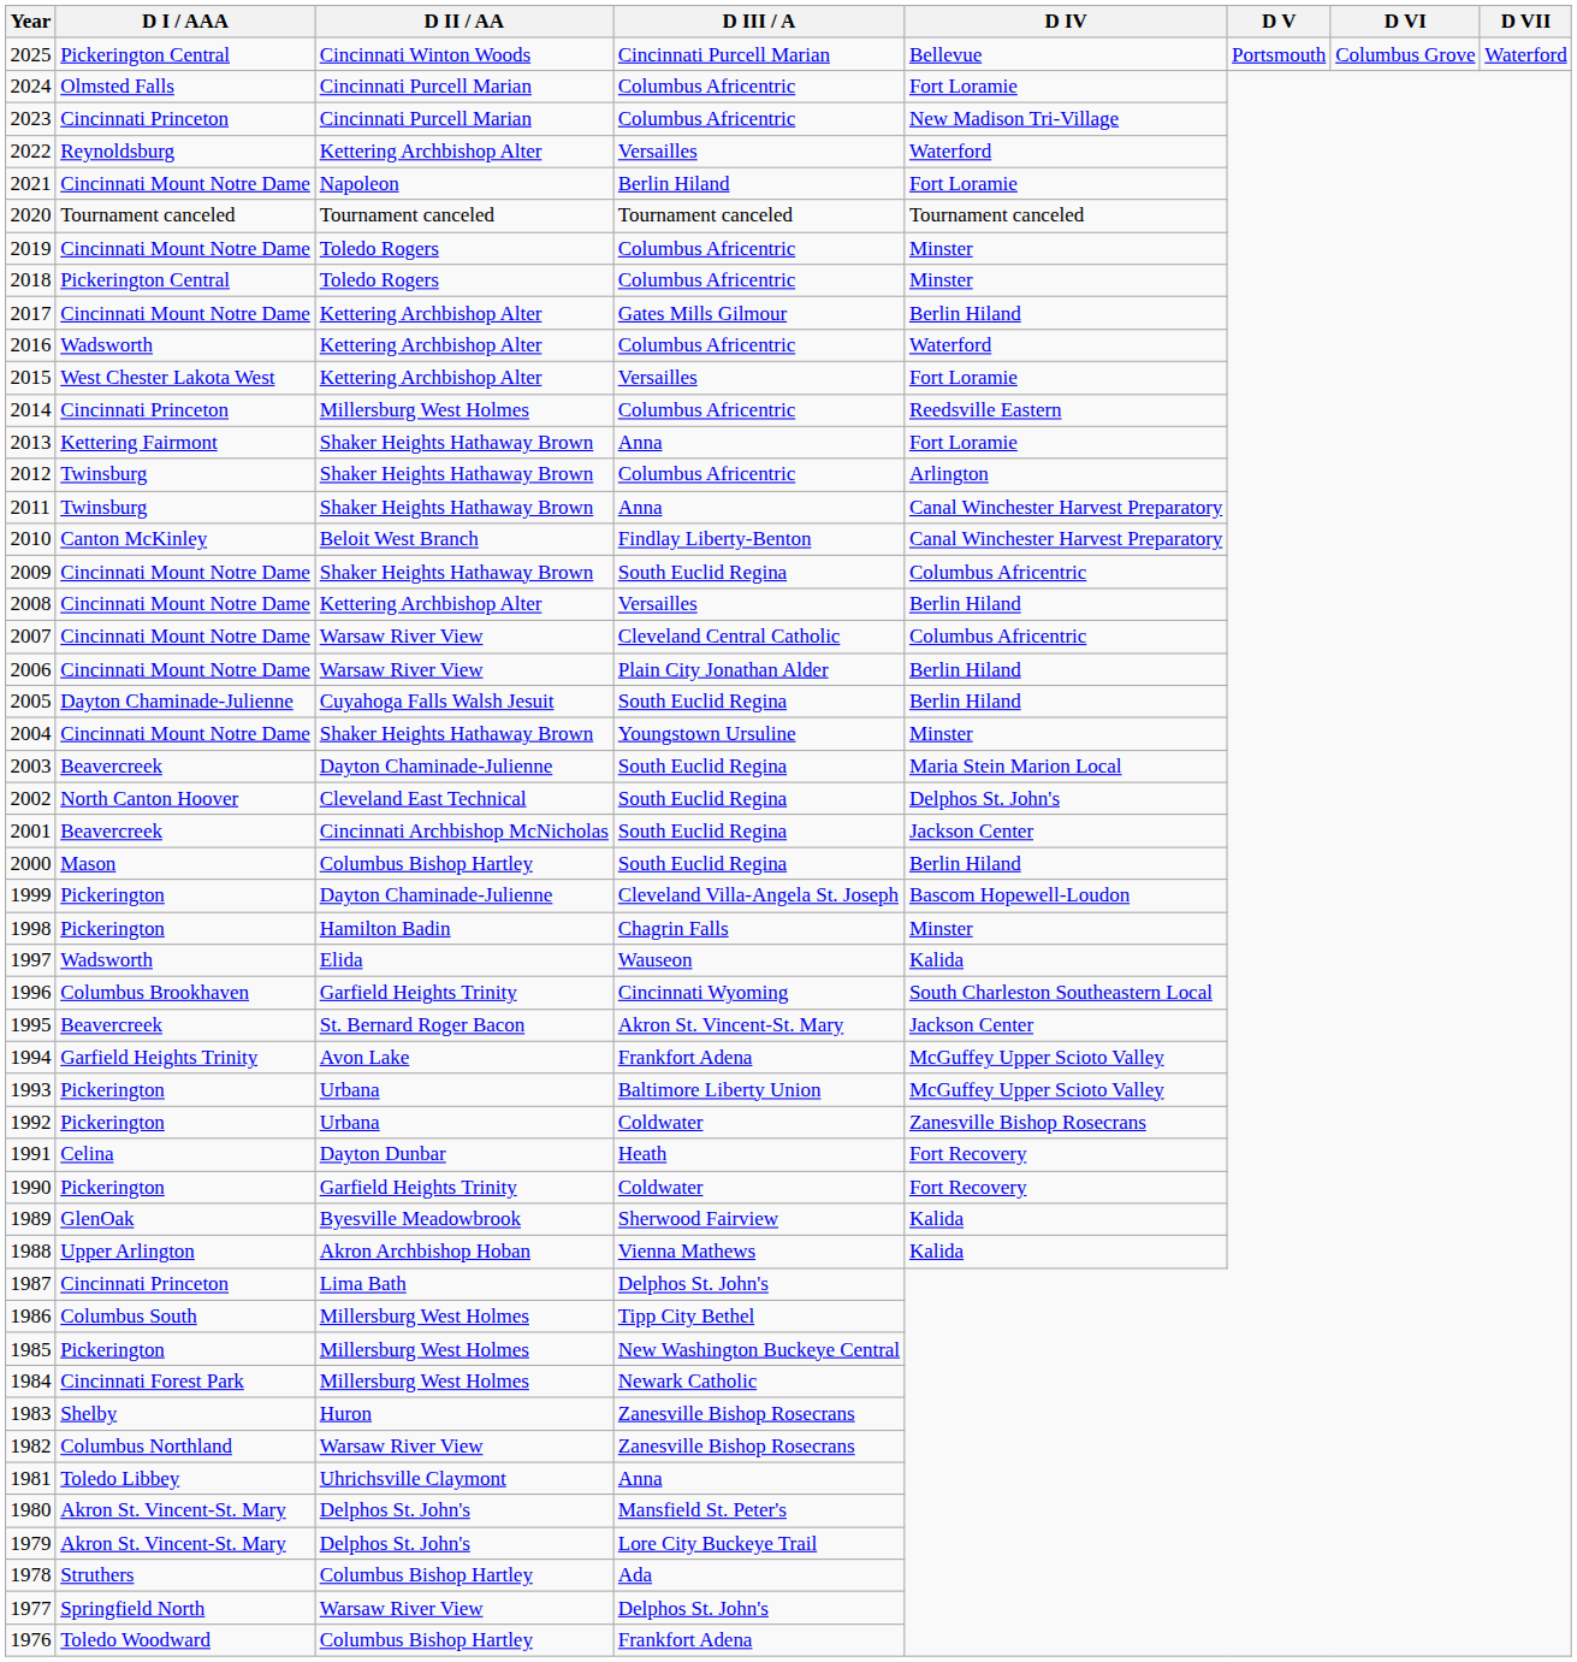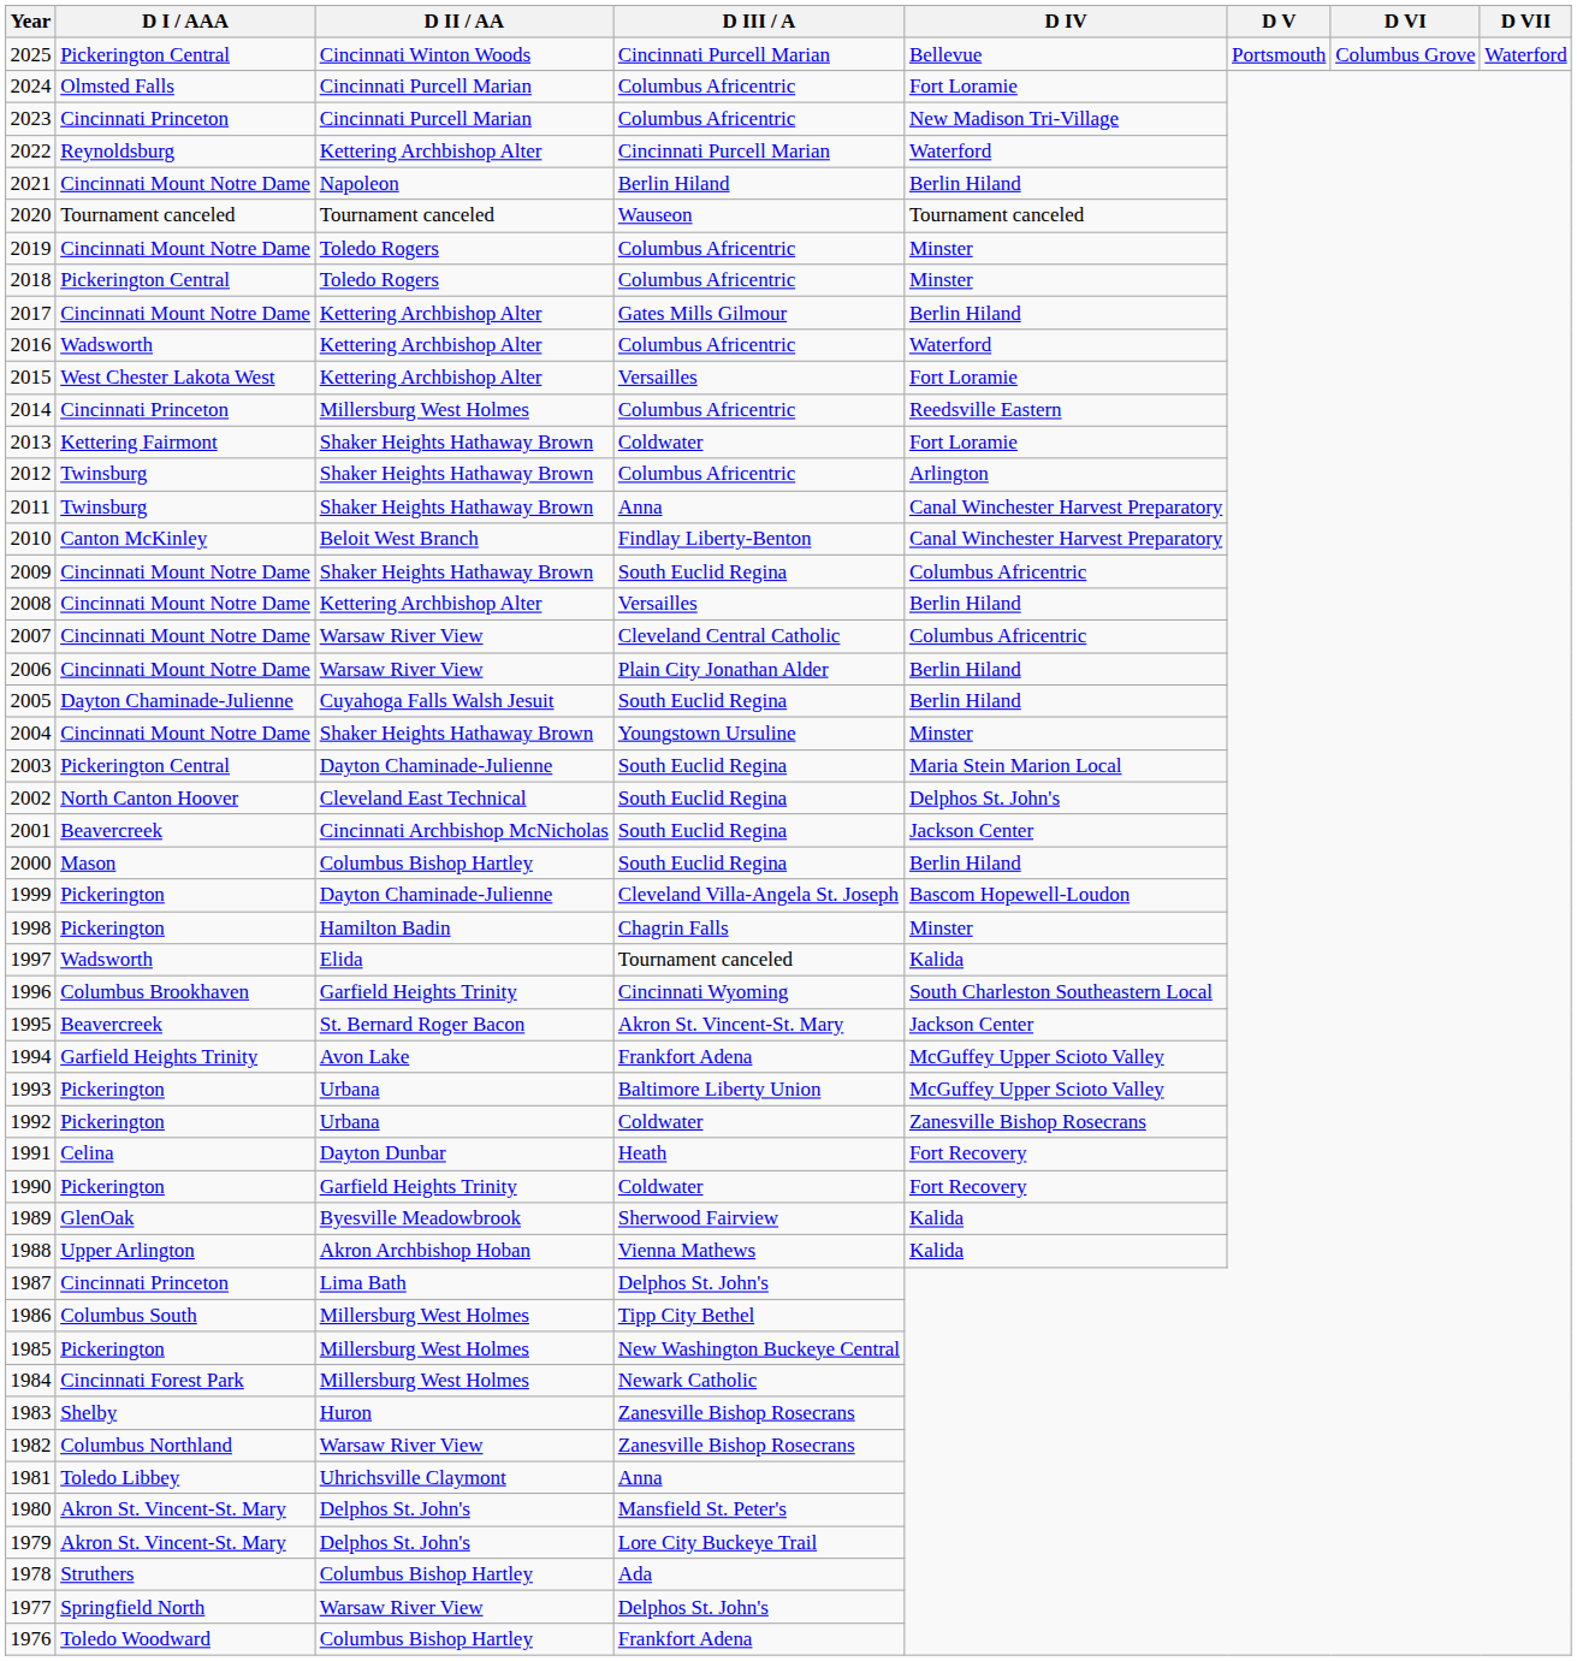 <table class="wikitable">
 <tr>
 <th>Year</th>
 <th>D I / AAA</th>
 <th>D II / AA</th>
 <th>D III / A</th>
 <th>D IV</th>
 <th>D V</th>
 <th>D VI</th>
 <th>D VII</th>
 </tr>
 <tr>
 <td>2025</td>
 <td><a href='#'>Pickerington Central</a></td>
 <td><a href='#'>Cincinnati Winton Woods</a></td>
 <td><a href='#'>Cincinnati Purcell Marian</a></td>
 <td><a href='#'>Bellevue</a></td>
 <td><a href='#'>Portsmouth</a></td>
 <td><a href='#'>Columbus Grove</a></td>
 <td><a href='#'>Waterford</a></td>
 </tr>
 <tr>
 <td>2024</td>
 <td><a href='#'>Olmsted Falls</a></td>
 <td><a href='#'>Cincinnati Purcell Marian</a></td>
 <td><a href='#'>Columbus Africentric</a></td>
 <td><a href='#'>Fort Loramie</a></td>
 </tr>
 <tr>
 <td>2023</td>
 <td><a href='#'>Cincinnati Princeton</a></td>
 <td><a href='#'>Cincinnati Purcell Marian</a></td>
 <td><a href='#'>Columbus Africentric</a></td>
 <td><a href='#'>New Madison Tri-Village</a></td>
 </tr>
 <tr>
 <td>2022</td>
 <td><a href='#'>Reynoldsburg</a></td>
 <td><a href='#'>Kettering Archbishop Alter</a></td>
-<td><a href='#'>Versailles</a></td>
+<td><a href='#'>Cincinnati Purcell Marian</a></td>
 <td><a href='#'>Waterford</a></td>
 </tr>
 <tr>
 <td>2021</td>
 <td><a href='#'>Cincinnati Mount Notre Dame</a></td>
 <td><a href='#'>Napoleon</a></td>
 <td><a href='#'>Berlin Hiland</a></td>
-<td><a href='#'>Fort Loramie</a></td>
+<td><a href='#'>Berlin Hiland</a></td>
 </tr>
 <tr>
 <td>2020</td>
 <td>Tournament canceled</td>
 <td>Tournament canceled</td>
-<td>Tournament canceled</td>
+<td><a href='#'>Wauseon</a></td>
 <td>Tournament canceled</td>
 </tr>
 <tr>
 <td>2019</td>
 <td><a href='#'>Cincinnati Mount Notre Dame</a></td>
 <td><a href='#'>Toledo Rogers</a></td>
 <td><a href='#'>Columbus Africentric</a></td>
 <td><a href='#'>Minster</a></td>
 </tr>
 <tr>
 <td>2018</td>
 <td><a href='#'>Pickerington Central</a></td>
 <td><a href='#'>Toledo Rogers</a></td>
 <td><a href='#'>Columbus Africentric</a></td>
 <td><a href='#'>Minster</a></td>
 </tr>
 <tr>
 <td>2017</td>
 <td><a href='#'>Cincinnati Mount Notre Dame</a></td>
 <td><a href='#'>Kettering Archbishop Alter</a></td>
 <td><a href='#'>Gates Mills Gilmour</a></td>
 <td><a href='#'>Berlin Hiland</a></td>
 </tr>
 <tr>
 <td>2016</td>
 <td><a href='#'>Wadsworth</a></td>
 <td><a href='#'>Kettering Archbishop Alter</a></td>
 <td><a href='#'>Columbus Africentric</a></td>
 <td><a href='#'>Waterford</a></td>
 </tr>
 <tr>
 <td>2015</td>
 <td><a href='#'>West Chester Lakota West</a></td>
 <td><a href='#'>Kettering Archbishop Alter</a></td>
 <td><a href='#'>Versailles</a></td>
 <td><a href='#'>Fort Loramie</a></td>
 </tr>
 <tr>
 <td>2014</td>
 <td><a href='#'>Cincinnati Princeton</a></td>
 <td><a href='#'>Millersburg West Holmes</a></td>
 <td><a href='#'>Columbus Africentric</a></td>
 <td><a href='#'>Reedsville Eastern</a></td>
 </tr>
 <tr>
 <td>2013</td>
 <td><a href='#'>Kettering Fairmont</a></td>
 <td><a href='#'>Shaker Heights Hathaway Brown</a></td>
-<td><a href='#'>Anna</a></td>
+<td><a href='#'>Coldwater</a></td>
 <td><a href='#'>Fort Loramie</a></td>
 </tr>
 <tr>
 <td>2012</td>
 <td><a href='#'>Twinsburg</a></td>
 <td><a href='#'>Shaker Heights Hathaway Brown</a></td>
 <td><a href='#'>Columbus Africentric</a></td>
 <td><a href='#'>Arlington</a></td>
 </tr>
 <tr>
 <td>2011</td>
 <td><a href='#'>Twinsburg</a></td>
 <td><a href='#'>Shaker Heights Hathaway Brown</a></td>
 <td><a href='#'>Anna</a></td>
 <td><a href='#'>Canal Winchester Harvest Preparatory</a></td>
 </tr>
 <tr>
 <td>2010</td>
 <td><a href='#'>Canton McKinley</a></td>
 <td><a href='#'>Beloit West Branch</a></td>
 <td><a href='#'>Findlay Liberty-Benton</a></td>
 <td><a href='#'>Canal Winchester Harvest Preparatory</a></td>
 </tr>
 <tr>
 <td>2009</td>
 <td><a href='#'>Cincinnati Mount Notre Dame</a></td>
 <td><a href='#'>Shaker Heights Hathaway Brown</a></td>
 <td><a href='#'>South Euclid Regina</a></td>
 <td><a href='#'>Columbus Africentric</a></td>
 </tr>
 <tr>
 <td>2008</td>
 <td><a href='#'>Cincinnati Mount Notre Dame</a></td>
 <td><a href='#'>Kettering Archbishop Alter</a></td>
 <td><a href='#'>Versailles</a></td>
 <td><a href='#'>Berlin Hiland</a></td>
 </tr>
 <tr>
 <td>2007</td>
 <td><a href='#'>Cincinnati Mount Notre Dame</a></td>
 <td><a href='#'>Warsaw River View</a></td>
 <td><a href='#'>Cleveland Central Catholic</a></td>
 <td><a href='#'>Columbus Africentric</a></td>
 </tr>
 <tr>
 <td>2006</td>
 <td><a href='#'>Cincinnati Mount Notre Dame</a></td>
 <td><a href='#'>Warsaw River View</a></td>
 <td><a href='#'>Plain City Jonathan Alder</a></td>
 <td><a href='#'>Berlin Hiland</a></td>
 </tr>
 <tr>
 <td>2005</td>
 <td><a href='#'>Dayton Chaminade-Julienne</a></td>
 <td><a href='#'>Cuyahoga Falls Walsh Jesuit</a></td>
 <td><a href='#'>South Euclid Regina</a></td>
 <td><a href='#'>Berlin Hiland</a></td>
 </tr>
 <tr>
 <td>2004</td>
 <td><a href='#'>Cincinnati Mount Notre Dame</a></td>
 <td><a href='#'>Shaker Heights Hathaway Brown</a></td>
 <td><a href='#'>Youngstown Ursuline</a></td>
 <td><a href='#'>Minster</a></td>
 </tr>
 <tr>
 <td>2003</td>
-<td><a href='#'>Beavercreek</a></td>
+<td><a href='#'>Pickerington Central</a></td>
 <td><a href='#'>Dayton Chaminade-Julienne</a></td>
 <td><a href='#'>South Euclid Regina</a></td>
 <td><a href='#'>Maria Stein Marion Local</a></td>
 </tr>
 <tr>
 <td>2002</td>
 <td><a href='#'>North Canton Hoover</a></td>
 <td><a href='#'>Cleveland East Technical</a></td>
 <td><a href='#'>South Euclid Regina</a></td>
 <td><a href='#'>Delphos St. John's</a></td>
 </tr>
 <tr>
 <td>2001</td>
 <td><a href='#'>Beavercreek</a></td>
 <td><a href='#'>Cincinnati Archbishop McNicholas</a></td>
 <td><a href='#'>South Euclid Regina</a></td>
 <td><a href='#'>Jackson Center</a></td>
 </tr>
 <tr>
 <td>2000</td>
 <td><a href='#'>Mason</a></td>
 <td><a href='#'>Columbus Bishop Hartley</a></td>
 <td><a href='#'>South Euclid Regina</a></td>
 <td><a href='#'>Berlin Hiland</a></td>
 </tr>
 <tr>
 <td>1999</td>
 <td><a href='#'>Pickerington</a></td>
 <td><a href='#'>Dayton Chaminade-Julienne</a></td>
 <td><a href='#'>Cleveland Villa-Angela St. Joseph</a></td>
 <td><a href='#'>Bascom Hopewell-Loudon</a></td>
 </tr>
 <tr>
 <td>1998</td>
 <td><a href='#'>Pickerington</a></td>
 <td><a href='#'>Hamilton Badin</a></td>
 <td><a href='#'>Chagrin Falls</a></td>
 <td><a href='#'>Minster</a></td>
 </tr>
 <tr>
 <td>1997</td>
 <td><a href='#'>Wadsworth</a></td>
 <td><a href='#'>Elida</a></td>
-<td><a href='#'>Wauseon</a></td>
+<td>Tournament canceled</td>
 <td><a href='#'>Kalida</a></td>
 </tr>
 <tr>
 <td>1996</td>
 <td><a href='#'>Columbus Brookhaven</a></td>
 <td><a href='#'>Garfield Heights Trinity</a></td>
 <td><a href='#'>Cincinnati Wyoming</a></td>
 <td><a href='#'>South Charleston Southeastern Local</a></td>
 </tr>
 <tr>
 <td>1995</td>
 <td><a href='#'>Beavercreek</a></td>
 <td><a href='#'>St. Bernard Roger Bacon</a></td>
 <td><a href='#'>Akron St. Vincent-St. Mary</a></td>
 <td><a href='#'>Jackson Center</a></td>
 </tr>
 <tr>
 <td>1994</td>
 <td><a href='#'>Garfield Heights Trinity</a></td>
 <td><a href='#'>Avon Lake</a></td>
 <td><a href='#'>Frankfort Adena</a></td>
 <td><a href='#'>McGuffey Upper Scioto Valley</a></td>
 </tr>
 <tr>
 <td>1993</td>
 <td><a href='#'>Pickerington</a></td>
 <td><a href='#'>Urbana</a></td>
 <td><a href='#'>Baltimore Liberty Union</a></td>
 <td><a href='#'>McGuffey Upper Scioto Valley</a></td>
 </tr>
 <tr>
 <td>1992</td>
 <td><a href='#'>Pickerington</a></td>
 <td><a href='#'>Urbana</a></td>
 <td><a href='#'>Coldwater</a></td>
 <td><a href='#'>Zanesville Bishop Rosecrans</a></td>
 </tr>
 <tr>
 <td>1991</td>
 <td><a href='#'>Celina</a></td>
 <td><a href='#'>Dayton Dunbar</a></td>
 <td><a href='#'>Heath</a></td>
 <td><a href='#'>Fort Recovery</a></td>
 </tr>
 <tr>
 <td>1990</td>
 <td><a href='#'>Pickerington</a></td>
 <td><a href='#'>Garfield Heights Trinity</a></td>
 <td><a href='#'>Coldwater</a></td>
 <td><a href='#'>Fort Recovery</a></td>
 </tr>
 <tr>
 <td>1989</td>
 <td><a href='#'>GlenOak</a></td>
 <td><a href='#'>Byesville Meadowbrook</a></td>
 <td><a href='#'>Sherwood Fairview</a></td>
 <td><a href='#'>Kalida</a></td>
 </tr>
 <tr>
 <td>1988</td>
 <td><a href='#'>Upper Arlington</a></td>
 <td><a href='#'>Akron Archbishop Hoban</a></td>
 <td><a href='#'>Vienna Mathews</a></td>
 <td><a href='#'>Kalida</a></td>
 </tr>
 <tr>
 <td>1987</td>
 <td><a href='#'>Cincinnati Princeton</a></td>
 <td><a href='#'>Lima Bath</a></td>
 <td><a href='#'>Delphos St. John's</a></td>
 </tr>
 <tr>
 <td>1986</td>
 <td><a href='#'>Columbus South</a></td>
 <td><a href='#'>Millersburg West Holmes</a></td>
 <td><a href='#'>Tipp City Bethel</a></td>
 </tr>
 <tr>
 <td>1985</td>
 <td><a href='#'>Pickerington</a></td>
 <td><a href='#'>Millersburg West Holmes</a></td>
 <td><a href='#'>New Washington Buckeye Central</a></td>
 </tr>
 <tr>
 <td>1984</td>
 <td><a href='#'>Cincinnati Forest Park</a></td>
 <td><a href='#'>Millersburg West Holmes</a></td>
 <td><a href='#'>Newark Catholic</a></td>
 </tr>
 <tr>
 <td>1983</td>
 <td><a href='#'>Shelby</a></td>
 <td><a href='#'>Huron</a></td>
 <td><a href='#'>Zanesville Bishop Rosecrans</a></td>
 </tr>
 <tr>
 <td>1982</td>
 <td><a href='#'>Columbus Northland</a></td>
 <td><a href='#'>Warsaw River View</a></td>
 <td><a href='#'>Zanesville Bishop Rosecrans</a></td>
 </tr>
 <tr>
 <td>1981</td>
 <td><a href='#'>Toledo Libbey</a></td>
 <td><a href='#'>Uhrichsville Claymont</a></td>
 <td><a href='#'>Anna</a></td>
 </tr>
 <tr>
 <td>1980</td>
 <td><a href='#'>Akron St. Vincent-St. Mary</a></td>
 <td><a href='#'>Delphos St. John's</a></td>
 <td><a href='#'>Mansfield St. Peter's</a></td>
 </tr>
 <tr>
 <td>1979</td>
 <td><a href='#'>Akron St. Vincent-St. Mary</a></td>
 <td><a href='#'>Delphos St. John's</a></td>
 <td><a href='#'>Lore City Buckeye Trail</a></td>
 </tr>
 <tr>
 <td>1978</td>
 <td><a href='#'>Struthers</a></td>
 <td><a href='#'>Columbus Bishop Hartley</a></td>
 <td><a href='#'>Ada</a></td>
 </tr>
 <tr>
 <td>1977</td>
 <td><a href='#'>Springfield North</a></td>
 <td><a href='#'>Warsaw River View</a></td>
 <td><a href='#'>Delphos St. John's</a></td>
 </tr>
 <tr>
 <td>1976</td>
 <td><a href='#'>Toledo Woodward</a></td>
 <td><a href='#'>Columbus Bishop Hartley</a></td>
 <td><a href='#'>Frankfort Adena</a></td>
 </tr>
 </table>
